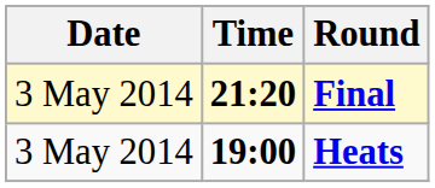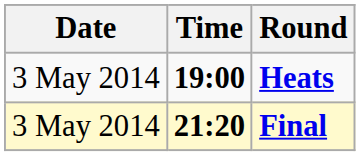 <table class="wikitable">
 <tr>
 <th>Date</th>
 <th>Time</th>
 <th>Round</th>
 </tr>
+<tr>
+<td>3 May 2014</td>
+<td><strong>19:00</strong></td>
+<td><strong><a href='#'>Heats</a></strong></td>
+</tr>
 <tr style=background:lemonchiffon>
 <td>3 May 2014</td>
 <td><strong>21:20</strong></td>
 <td><strong><a href='#'>Final</a></strong></td>
 </tr>
-<tr>
-<td>3 May 2014</td>
-<td><strong>19:00</strong></td>
-<td><strong><a href='#'>Heats</a></strong></td>
-</tr>
 </table>
